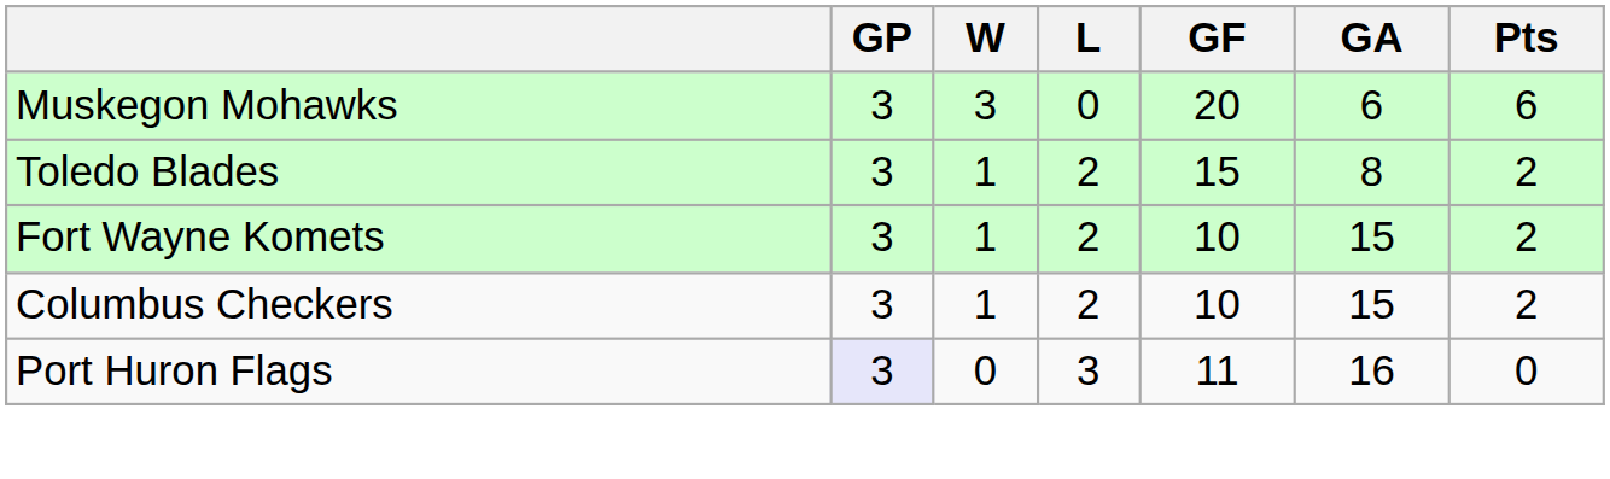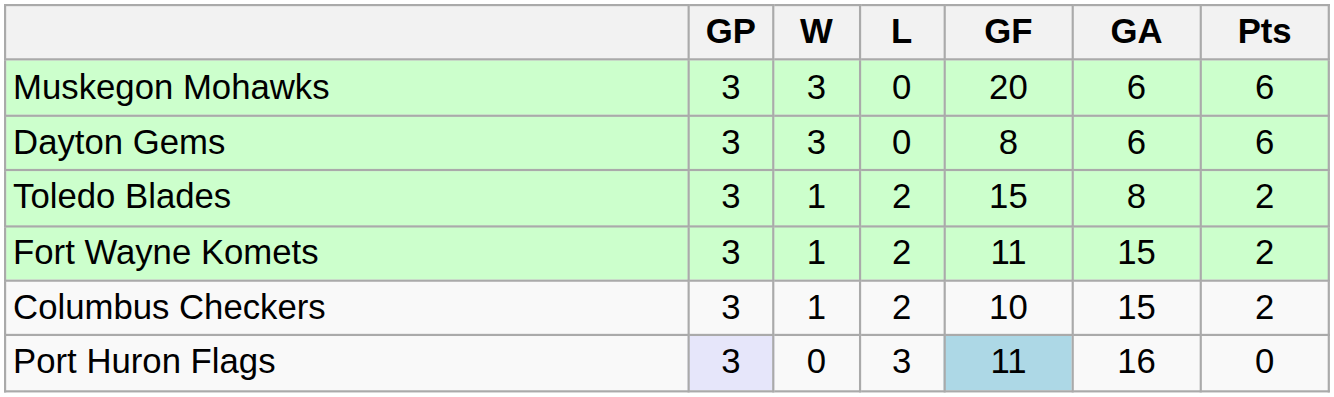 <table class="wikitable">
 <tr>
 <th width="40%"></th>
 <th width="5%">GP</th>
 <th width="5%">W</th>
 <th width="5%">L</th>
 <th width="7.5%">GF</th>
 <th width="7.5%">GA</th>
 <th width="7.5%">Pts</th>
 </tr>
 <tr align="center" bgcolor="#CCFFCC">
 <td align="left">Muskegon Mohawks</td>
 <td>3</td>
 <td>3</td>
 <td>0</td>
 <td>20</td>
 <td>6</td>
 <td>6</td>
 </tr>
 <tr align="center" bgcolor="#CCFFCC">
+<td align="left">Dayton Gems</td>
+<td>3</td>
+<td>3</td>
+<td>0</td>
+<td>8</td>
+<td>6</td>
+<td>6</td>
+</tr>
+<tr align="center" bgcolor="#CCFFCC">
 <td align="left">Toledo Blades</td>
 <td>3</td>
 <td>1</td>
 <td>2</td>
 <td>15</td>
 <td>8</td>
 <td>2</td>
 </tr>
 <tr align="center" bgcolor="#CCFFCC">
 <td align="left">Fort Wayne Komets</td>
 <td>3</td>
 <td>1</td>
 <td>2</td>
-<td>10</td>
+<td>11</td>
 <td>15</td>
 <td>2</td>
 </tr>
 <tr align="center">
 <td align="left">Columbus Checkers</td>
 <td>3</td>
 <td>1</td>
 <td>2</td>
 <td>10</td>
 <td>15</td>
 <td>2</td>
 </tr>
 <tr align="center">
 <td align="left">Port Huron Flags</td>
 <td style="background: lavender;">3</td>
 <td>0</td>
 <td>3</td>
-<td>11</td>
+<td style="background: lightblue;">11</td>
 <td>16</td>
 <td>0</td>
 </tr>
 </table>
